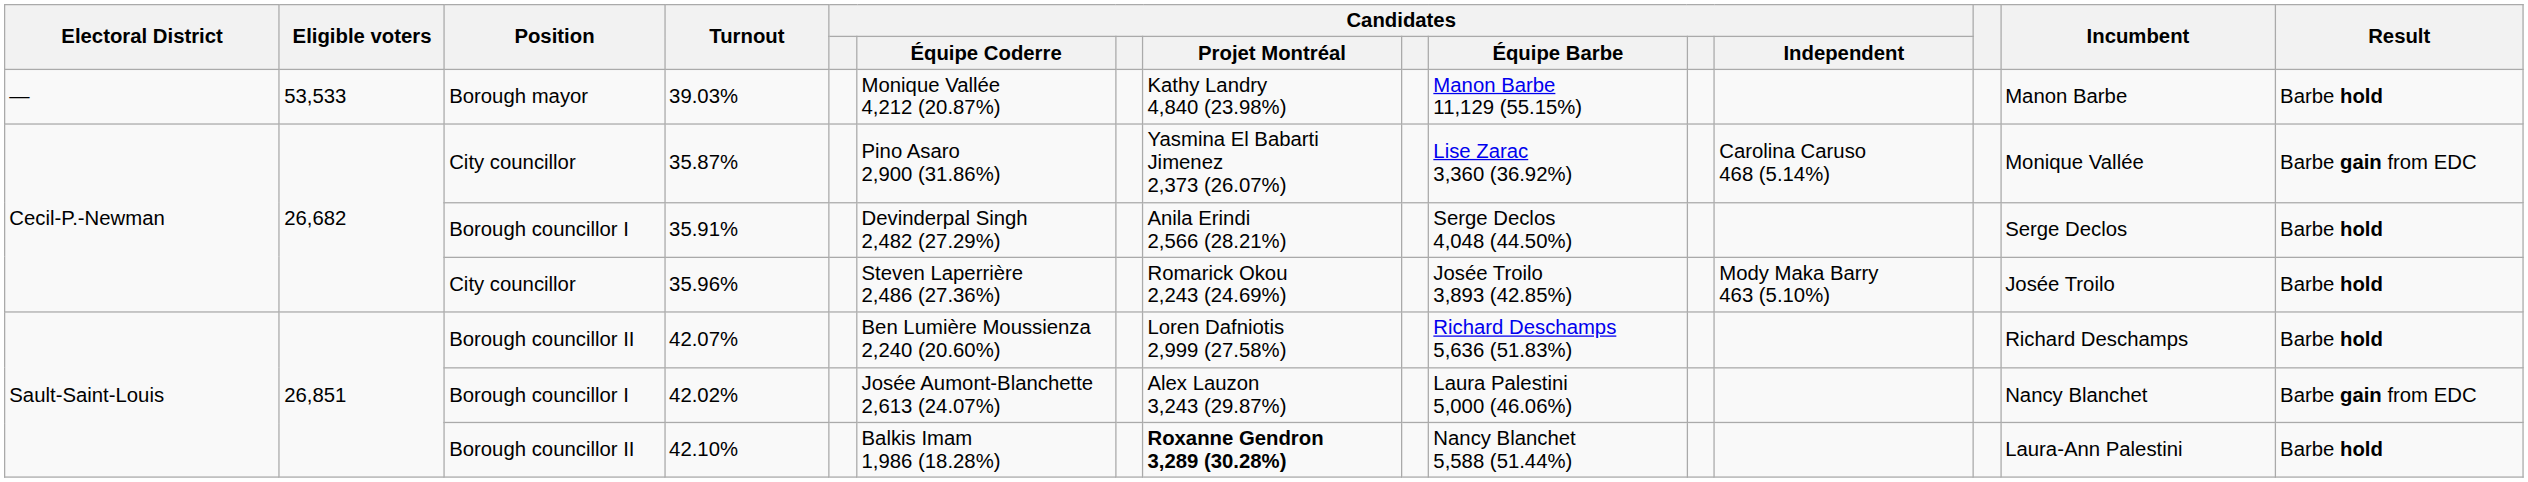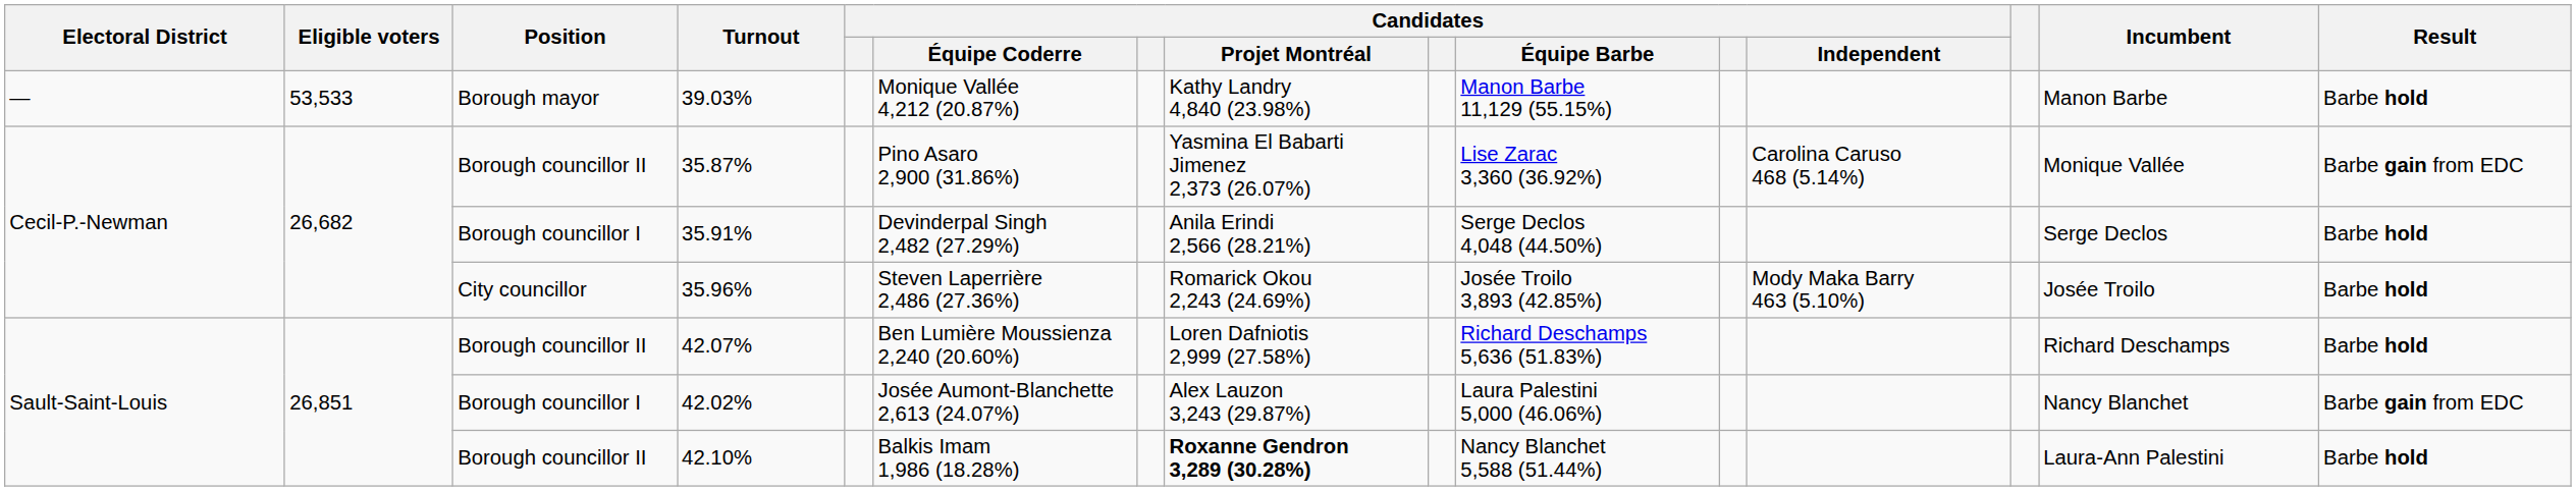 <table class="wikitable" width="100%">
 <tr>
 <th width=10% rowspan=2>Electoral District</th>
 <th width=6% rowspan=2>Eligible voters</th>
 <th width=8% rowspan=2>Position</th>
 <th width=6% rowspan=2>Turnout</th>
 <th colspan=8>Candidates</th>
 <th width=1% rowspan=2> </th>
 <th width=10% rowspan=2>Incumbent</th>
 <th width=9% rowspan=2>Result</th>
 </tr>
 <tr>
 <th width=1% > </th>
 <th width=9.4% >Équipe Coderre</th>
 <th width=1% > </th>
 <th width=9.4% ><span>Projet Montréal</span></th>
 <th width=1% > </th>
 <th width=9.4% >Équipe Barbe</th>
 <th width=1% > </th>
 <th width=9.4% >Independent</th>
 </tr>
 <tr>
 <td>—</td>
 <td>53,533</td>
 <td>Borough mayor</td>
 <td>39.03%</td>
 <td></td>
 <td>Monique Vallée <br> 4,212 (20.87%)</td>
 <td></td>
 <td>Kathy Landry <br> 4,840 (23.98%)</td>
 <td> </td>
 <td><a href='#'>Manon Barbe</a> <br> 11,129 (55.15%)</td>
 <td></td>
 <td></td>
 <td> </td>
 <td>Manon Barbe</td>
 <td>Barbe <strong>hold</strong></td>
 </tr>
 <tr>
 <td rowspan=3>Cecil-P.-Newman</td>
 <td rowspan=3>26,682</td>
-<td>City councillor</td>
+<td>Borough councillor II</td>
 <td>35.87%</td>
 <td></td>
 <td>Pino Asaro <br> 2,900 (31.86%)</td>
 <td></td>
 <td>Yasmina El Babarti Jimenez <br> 2,373 (26.07%)</td>
 <td> </td>
 <td><a href='#'>Lise Zarac</a> <br> 3,360 (36.92%)</td>
 <td></td>
 <td>Carolina Caruso <br> 468 (5.14%)</td>
 <td> </td>
 <td>Monique Vallée</td>
 <td>Barbe <strong>gain</strong> from EDC</td>
 </tr>
 <tr>
 <td>Borough councillor I</td>
 <td>35.91%</td>
 <td></td>
 <td>Devinderpal Singh <br> 2,482 (27.29%)</td>
 <td></td>
 <td>Anila Erindi <br> 2,566 (28.21%)</td>
 <td> </td>
 <td>Serge Declos <br> 4,048 (44.50%)</td>
 <td></td>
 <td></td>
 <td> </td>
 <td>Serge Declos</td>
 <td>Barbe <strong>hold</strong></td>
 </tr>
 <tr>
 <td>City councillor</td>
 <td>35.96%</td>
 <td></td>
 <td>Steven Laperrière <br> 2,486 (27.36%)</td>
 <td></td>
 <td>Romarick Okou <br> 2,243 (24.69%)</td>
 <td> </td>
 <td>Josée Troilo <br> 3,893 (42.85%)</td>
 <td></td>
 <td>Mody Maka Barry <br> 463 (5.10%)</td>
 <td> </td>
 <td>Josée Troilo</td>
 <td>Barbe <strong>hold</strong></td>
 </tr>
 <tr>
 <td rowspan=3>Sault-Saint-Louis</td>
 <td rowspan=3>26,851</td>
 <td>Borough councillor II</td>
 <td>42.07%</td>
 <td></td>
 <td>Ben Lumière Moussienza <br> 2,240 (20.60%)</td>
 <td></td>
 <td>Loren Dafniotis <br> 2,999 (27.58%)</td>
 <td> </td>
 <td><a href='#'>Richard Deschamps</a> <br> 5,636 (51.83%)</td>
 <td></td>
 <td></td>
 <td> </td>
 <td>Richard Deschamps</td>
 <td>Barbe <strong>hold</strong></td>
 </tr>
 <tr>
 <td>Borough councillor I</td>
 <td>42.02%</td>
 <td></td>
 <td>Josée Aumont-Blanchette <br> 2,613 (24.07%)</td>
 <td></td>
 <td>Alex Lauzon <br> 3,243 (29.87%)</td>
 <td> </td>
 <td>Laura Palestini <br> 5,000 (46.06%)</td>
 <td></td>
 <td></td>
 <td> </td>
 <td>Nancy Blanchet</td>
 <td>Barbe <strong>gain</strong> from EDC</td>
 </tr>
 <tr>
 <td>Borough councillor II</td>
 <td>42.10%</td>
 <td></td>
 <td>Balkis Imam <br> 1,986 (18.28%)</td>
 <td></td>
 <td><strong>Roxanne Gendron <br> 3,289 (30.28%)</strong></td>
 <td> </td>
 <td>Nancy Blanchet <br> 5,588 (51.44%)</td>
 <td></td>
 <td></td>
 <td> </td>
 <td>Laura-Ann Palestini</td>
 <td>Barbe <strong>hold</strong></td>
 </tr>
 </table>
